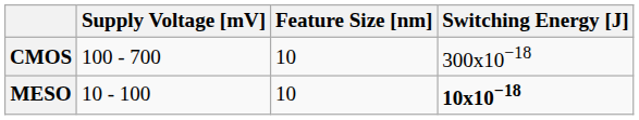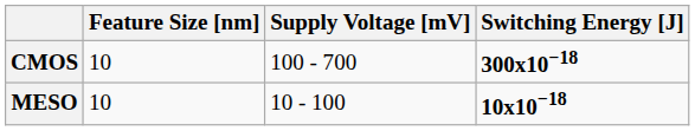 <table class="wikitable">
 <tr>
 <th></th>
+<th>Feature Size [nm]</th>
 <th>Supply Voltage [mV]</th>
-<th>Feature Size [nm]</th>
 <th>Switching Energy [J]</th>
 </tr>
 <tr>
 <th scope=row>CMOS</th>
+<td>10</td>
 <td>100 - 700</td>
-<td>10</td>
-<td>300x10<sup>−18</sup></td>
+<td><strong>300x10<sup>−18</sup></strong></td>
 </tr>
 <tr>
 <th scope=row>MESO</th>
+<td>10</td>
 <td>10 - 100</td>
-<td>10</td>
 <td><strong>10x10<sup>−18</sup></strong></td>
 </tr>
 </table>
